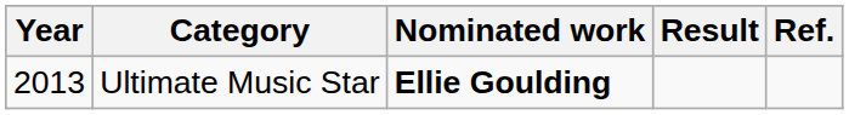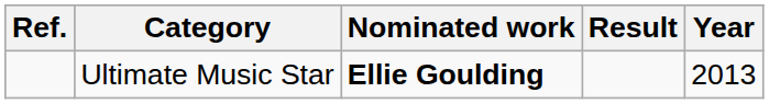 <table class="wikitable">
 <tr>
-<th>Year</th>
+<th>Ref.</th>
 <th>Category</th>
 <th>Nominated work</th>
 <th>Result</th>
-<th>Ref.</th>
+<th>Year</th>
 </tr>
 <tr>
-<td>2013</td>
+<td></td>
 <td>Ultimate Music Star</td>
 <td><strong>Ellie Goulding</strong></td>
 <td></td>
-<td></td>
+<td>2013</td>
 </tr>
 </table>
